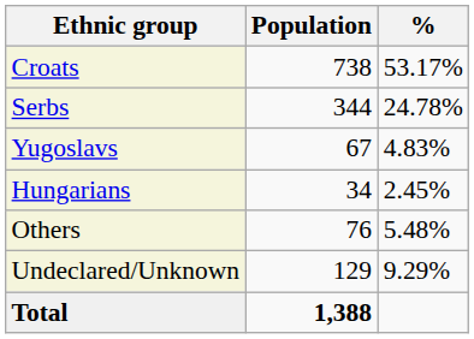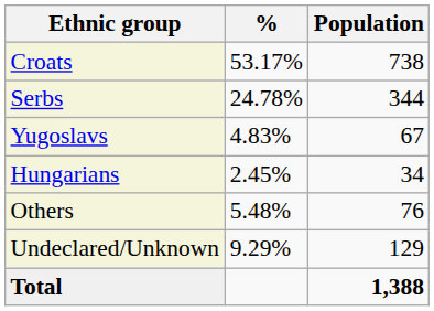 <table class="wikitable">
 <tr>
 <th>Ethnic group</th>
+<th>%</th>
 <th>Population</th>
-<th>%</th>
 </tr>
 <tr>
 <td style="background:#F5F5DC;"><a href='#'>Croats</a></td>
+<td>53.17%</td>
 <td align="right">738</td>
-<td>53.17%</td>
 </tr>
 <tr>
 <td style="background:#F5F5DC;"><a href='#'>Serbs</a></td>
+<td>24.78%</td>
 <td align="right">344</td>
-<td>24.78%</td>
 </tr>
 <tr>
 <td style="background:#F5F5DC;"><a href='#'>Yugoslavs</a></td>
+<td>4.83%</td>
 <td align="right">67</td>
-<td>4.83%</td>
 </tr>
 <tr>
 <td style="background:#F5F5DC;"><a href='#'>Hungarians</a></td>
+<td>2.45%</td>
 <td align="right">34</td>
-<td>2.45%</td>
 </tr>
 <tr>
 <td style="background:#F5F5DC;">Others</td>
+<td>5.48%</td>
 <td align="right">76</td>
-<td>5.48%</td>
 </tr>
 <tr>
 <td style="background:#F5F5DC;">Undeclared/Unknown</td>
+<td>9.29%</td>
 <td align="right">129</td>
-<td>9.29%</td>
 </tr>
 <tr class="sortbottom">
 <td style="background:#F0F0F0;"><strong>Total</strong></td>
+<td></td>
 <td align="right"><strong>1,388</strong></td>
-<td></td>
 </tr>
 </table>
